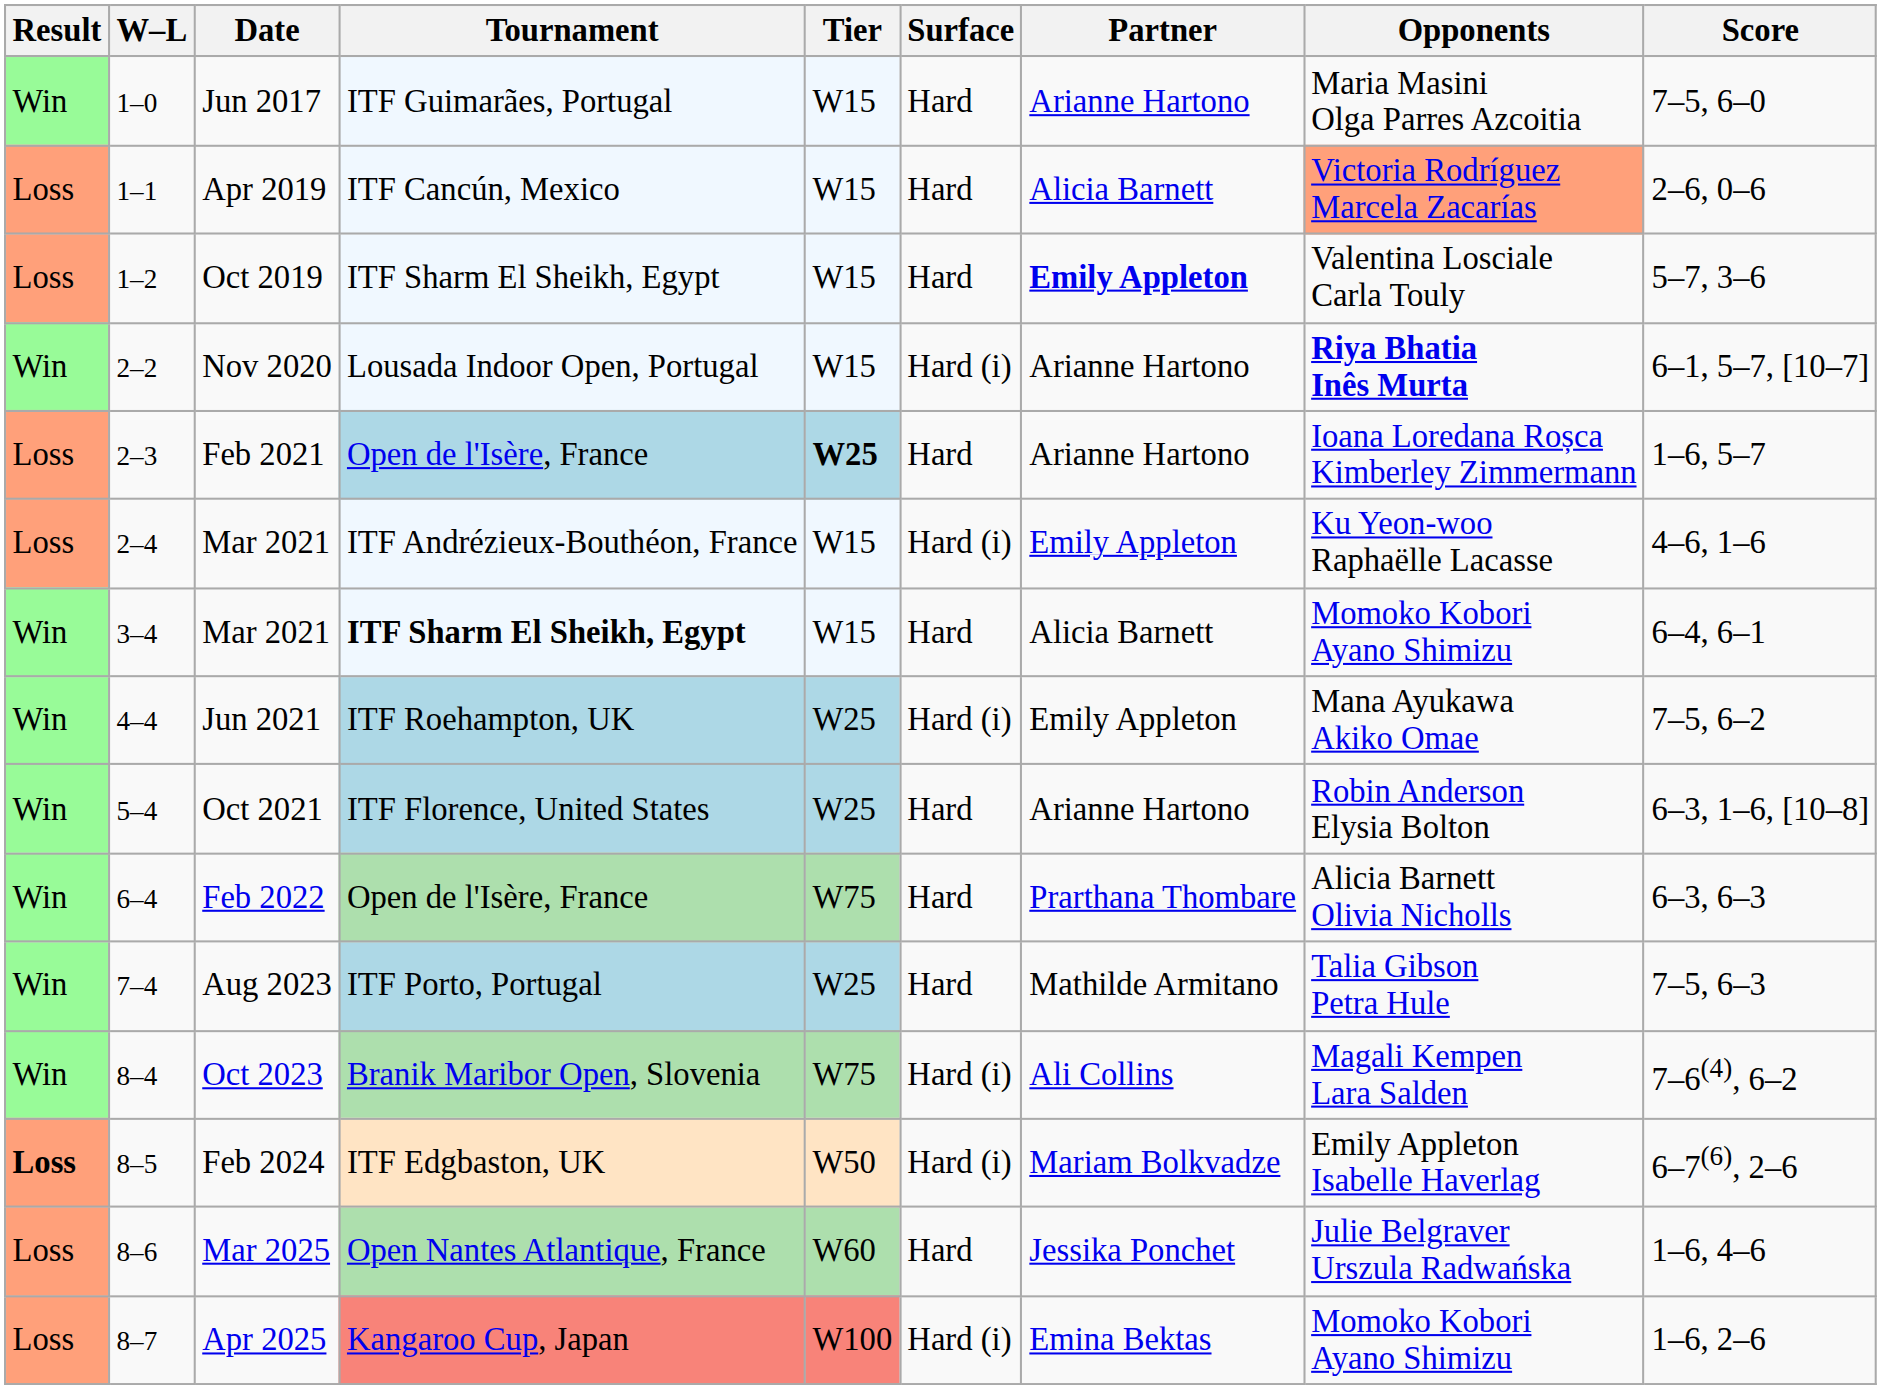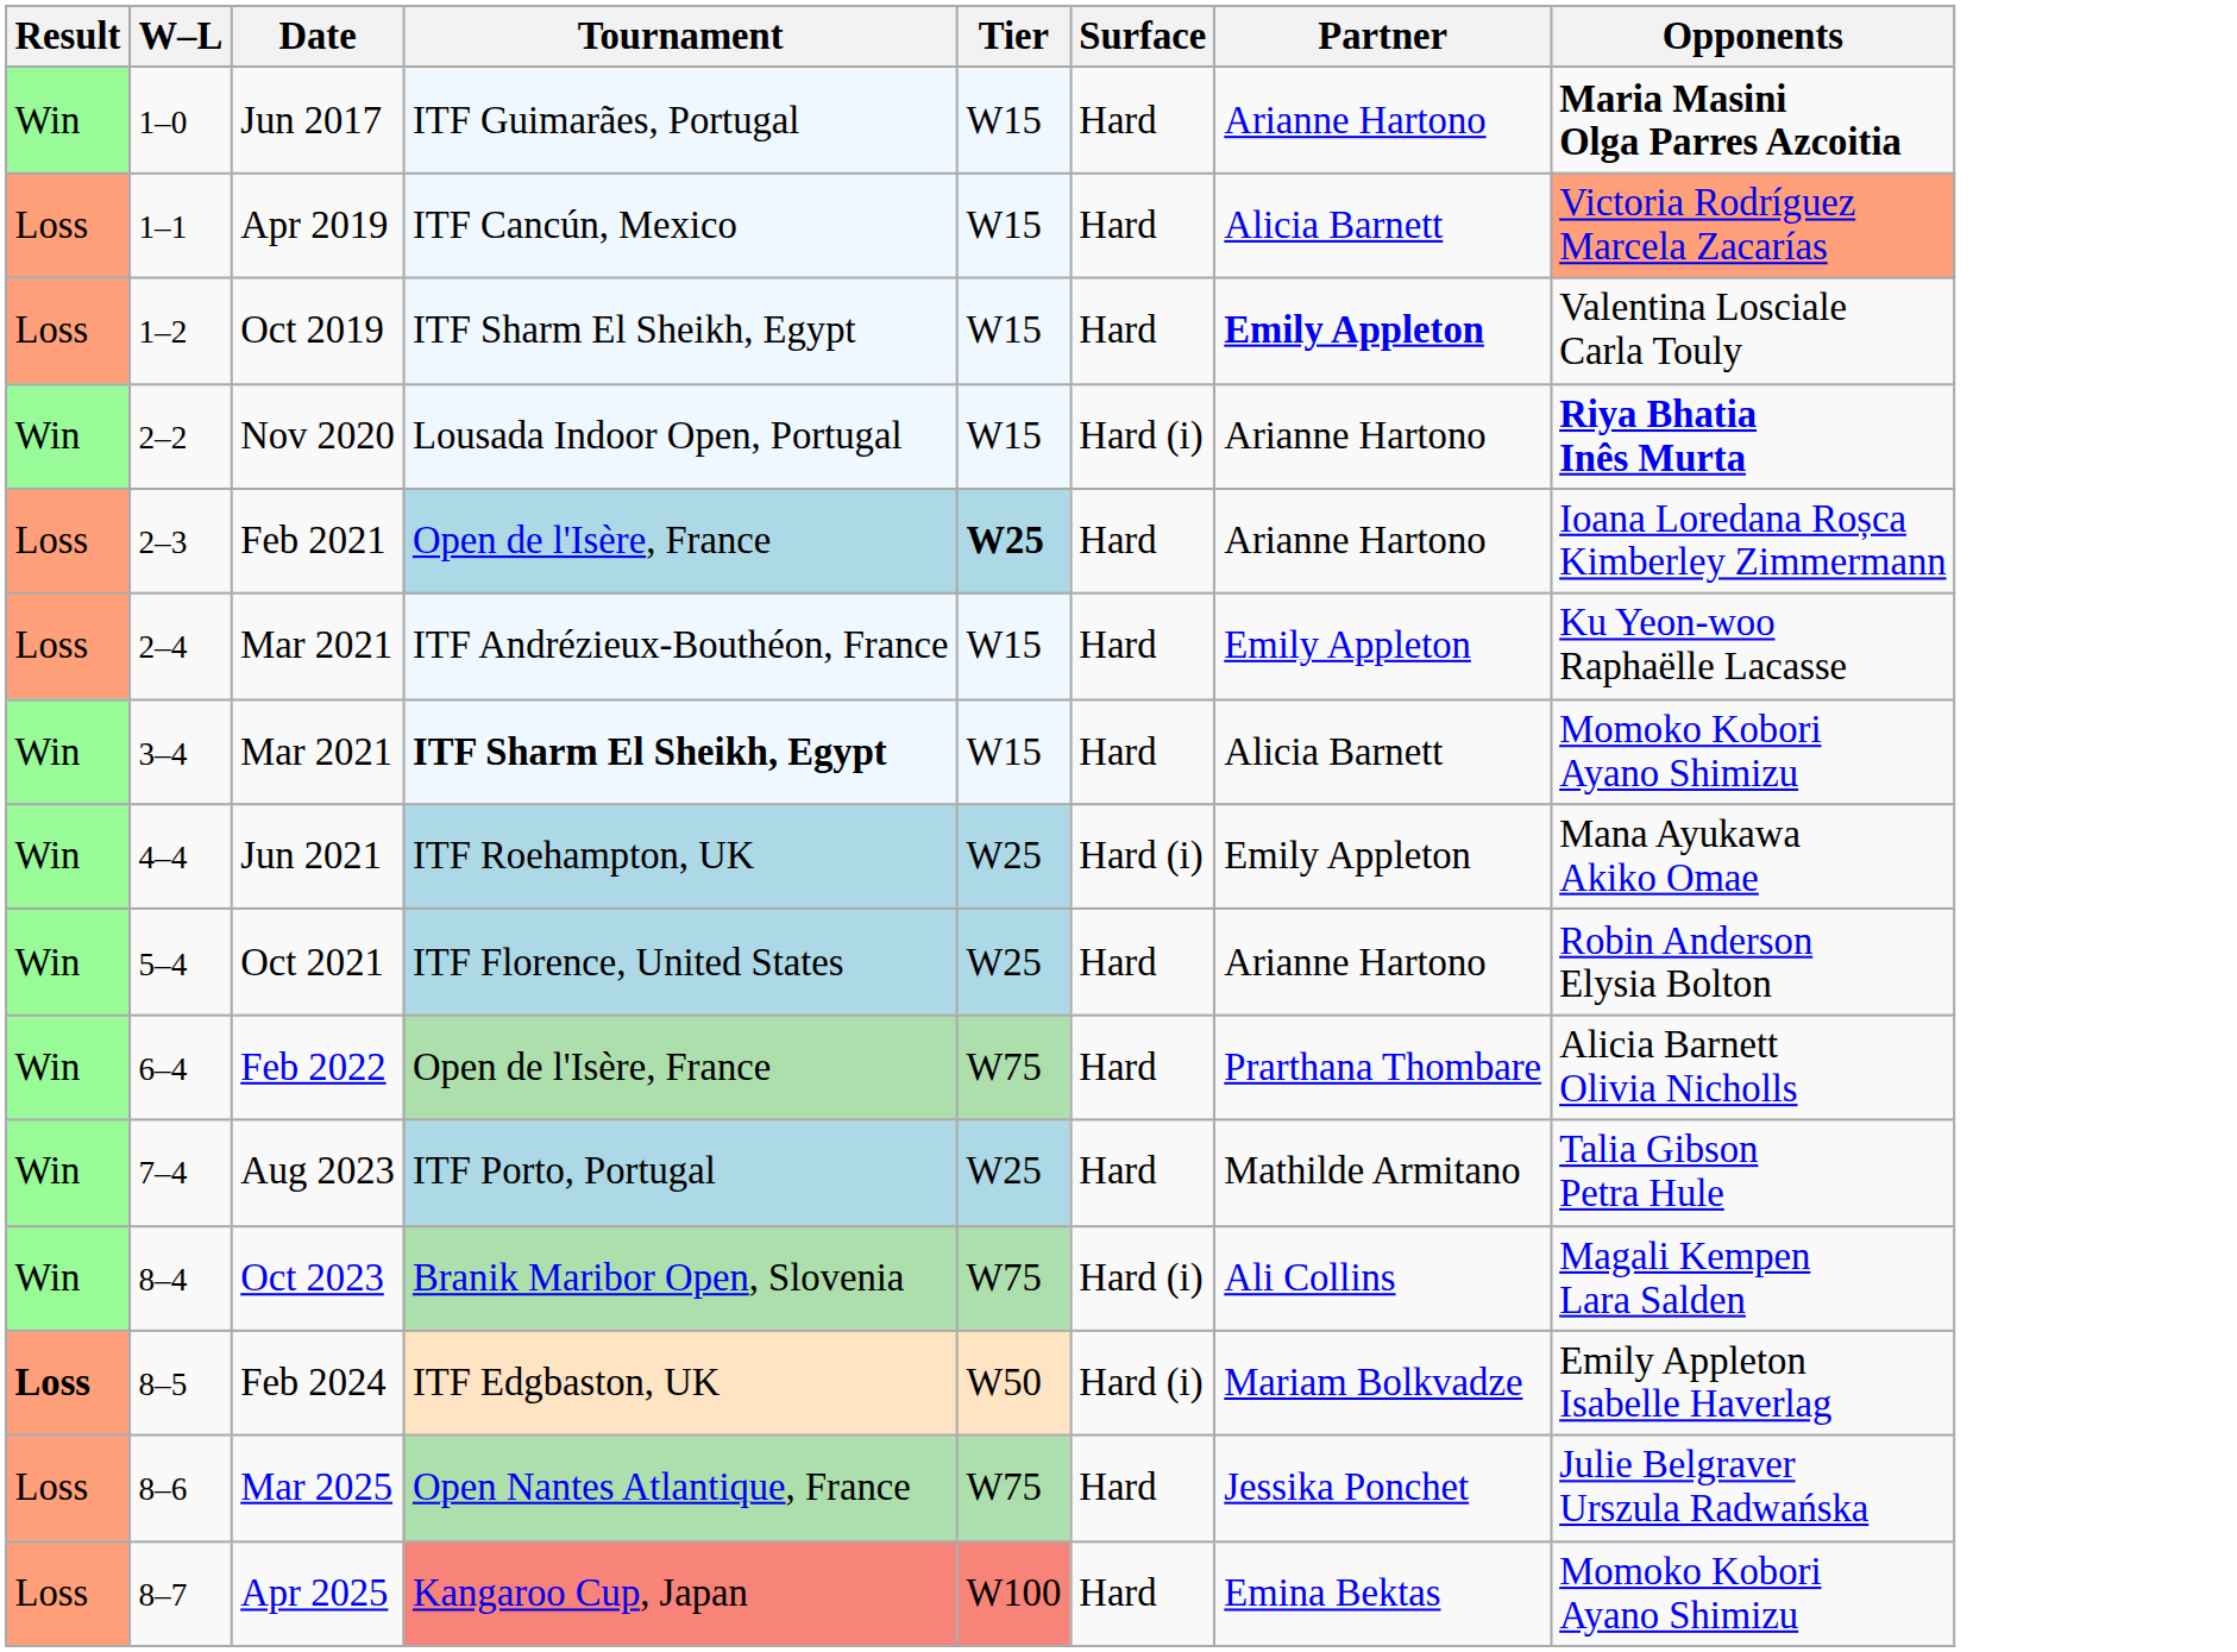 <table class="sortable wikitable">
 <tr>
 <th>Result</th>
 <th class="unsortable">W–L</th>
 <th>Date</th>
 <th>Tournament</th>
 <th>Tier</th>
 <th>Surface</th>
 <th>Partner</th>
 <th>Opponents</th>
-<th class="unsortable">Score</th>
 </tr>
 <tr>
 <td style="background:#98fb98;">Win</td>
 <td><small>1–0</small></td>
 <td>Jun 2017</td>
 <td style="background:#f0f8ff;">ITF Guimarães, Portugal</td>
 <td style="background:#f0f8ff;">W15</td>
 <td>Hard</td>
 <td> <a href='#'>Arianne Hartono</a></td>
-<td> Maria Masini <br>  Olga Parres Azcoitia</td>
-<td>7–5, 6–0</td>
+<td><strong> Maria Masini <br>  Olga Parres Azcoitia</strong></td>
 </tr>
 <tr>
 <td style="background:#ffa07a;">Loss</td>
 <td><small>1–1</small></td>
 <td>Apr 2019</td>
 <td style="background:#f0f8ff;">ITF Cancún, Mexico</td>
 <td style="background:#f0f8ff;">W15</td>
 <td>Hard</td>
 <td> <a href='#'>Alicia Barnett</a></td>
 <td style="background: lightsalmon;"> <a href='#'>Victoria Rodríguez</a> <br>  <a href='#'>Marcela Zacarías</a></td>
-<td>2–6, 0–6</td>
 </tr>
 <tr>
 <td style="background:#ffa07a;">Loss</td>
 <td><small>1–2</small></td>
 <td>Oct 2019</td>
 <td style="background:#f0f8ff;">ITF Sharm El Sheikh, Egypt</td>
 <td style="background:#f0f8ff;">W15</td>
 <td>Hard</td>
 <td><strong> <a href='#'>Emily Appleton</a></strong></td>
 <td> Valentina Losciale <br>  Carla Touly</td>
-<td>5–7, 3–6</td>
 </tr>
 <tr>
 <td style="background:#98fb98;">Win</td>
 <td><small>2–2</small></td>
 <td>Nov 2020</td>
 <td style="background:#f0f8ff;">Lousada Indoor Open, Portugal</td>
 <td style="background:#f0f8ff;">W15</td>
 <td>Hard (i)</td>
 <td> Arianne Hartono</td>
 <td><strong> <a href='#'>Riya Bhatia</a> <br>  <a href='#'>Inês Murta</a></strong></td>
-<td>6–1, 5–7, [10–7]</td>
 </tr>
 <tr>
 <td style="background:#ffa07a;">Loss</td>
 <td><small>2–3</small></td>
 <td>Feb 2021</td>
 <td style="background:lightblue"><a href='#'>Open de l'Isère</a>, France</td>
 <td style="background:lightblue"><strong>W25</strong></td>
 <td>Hard</td>
 <td> Arianne Hartono</td>
 <td> <a href='#'>Ioana Loredana Roșca</a> <br>  <a href='#'>Kimberley Zimmermann</a></td>
-<td>1–6, 5–7</td>
 </tr>
 <tr>
 <td style="background:#ffa07a;">Loss</td>
 <td><small>2–4</small></td>
 <td>Mar 2021</td>
 <td style="background:#f0f8ff;">ITF Andrézieux-Bouthéon, France</td>
 <td style="background:#f0f8ff;">W15</td>
-<td>Hard (i)</td>
+<td>Hard</td>
 <td> <a href='#'>Emily Appleton</a></td>
 <td> <a href='#'>Ku Yeon-woo</a> <br>  Raphaëlle Lacasse</td>
-<td>4–6, 1–6</td>
 </tr>
 <tr>
 <td style="background:#98fb98;">Win</td>
 <td><small>3–4</small></td>
 <td>Mar 2021</td>
 <td style="background:#f0f8ff;"><strong>ITF Sharm El Sheikh, Egypt</strong></td>
 <td style="background:#f0f8ff;">W15</td>
 <td>Hard</td>
 <td> Alicia Barnett</td>
 <td> <a href='#'>Momoko Kobori</a> <br>  <a href='#'>Ayano Shimizu</a></td>
-<td>6–4, 6–1</td>
 </tr>
 <tr>
 <td style="background:#98fb98;">Win</td>
 <td><small>4–4</small></td>
 <td>Jun 2021</td>
 <td style="background:lightblue">ITF Roehampton, UK</td>
 <td style="background:lightblue">W25</td>
 <td>Hard (i)</td>
 <td> Emily Appleton</td>
 <td> Mana Ayukawa <br>  <a href='#'>Akiko Omae</a></td>
-<td>7–5, 6–2</td>
 </tr>
 <tr>
 <td style="background:#98fb98;">Win</td>
 <td><small>5–4</small></td>
 <td>Oct 2021</td>
 <td style="background:lightblue">ITF Florence, United States</td>
 <td style="background:lightblue">W25</td>
 <td>Hard</td>
 <td> Arianne Hartono</td>
 <td> <a href='#'>Robin Anderson</a> <br>  Elysia Bolton</td>
-<td>6–3, 1–6, [10–8]</td>
 </tr>
 <tr>
 <td style="background:#98fb98;">Win</td>
 <td><small>6–4</small></td>
 <td><a href='#'>Feb 2022</a></td>
 <td style="background:#addfad;">Open de l'Isère, France</td>
 <td style="background:#addfad;">W75</td>
 <td>Hard</td>
 <td> <a href='#'>Prarthana Thombare</a></td>
 <td> Alicia Barnett <br>  <a href='#'>Olivia Nicholls</a></td>
-<td>6–3, 6–3</td>
 </tr>
 <tr>
 <td style="background:#98fb98;">Win</td>
 <td><small>7–4</small></td>
 <td>Aug 2023</td>
 <td style="background:lightblue">ITF Porto, Portugal</td>
 <td style="background:lightblue">W25</td>
 <td>Hard</td>
 <td> Mathilde Armitano</td>
 <td> <a href='#'>Talia Gibson</a> <br>  <a href='#'>Petra Hule</a></td>
-<td>7–5, 6–3</td>
 </tr>
 <tr>
 <td style="background:#98fb98;">Win</td>
 <td><small>8–4</small></td>
 <td><a href='#'>Oct 2023</a></td>
 <td style="background:#addfad;"><a href='#'>Branik Maribor Open</a>, Slovenia</td>
 <td style="background:#addfad;">W75</td>
 <td>Hard (i)</td>
 <td> <a href='#'>Ali Collins</a></td>
 <td> <a href='#'>Magali Kempen</a> <br>  <a href='#'>Lara Salden</a></td>
-<td>7–6<sup>(4)</sup>, 6–2</td>
 </tr>
 <tr>
 <td style="background:#ffa07a;"><strong>Loss</strong></td>
 <td><small>8–5</small></td>
 <td>Feb 2024</td>
 <td style="background:#ffe4c4;">ITF Edgbaston, UK</td>
 <td style="background:#ffe4c4;">W50</td>
 <td>Hard (i)</td>
 <td> <a href='#'>Mariam Bolkvadze</a></td>
 <td> Emily Appleton <br>  <a href='#'>Isabelle Haverlag</a></td>
-<td>6–7<sup>(6)</sup>, 2–6</td>
 </tr>
 <tr>
 <td style="background:#ffa07a;">Loss</td>
 <td><small>8–6</small></td>
 <td><a href='#'>Mar 2025</a></td>
 <td style="background:#addfad;"><a href='#'>Open Nantes Atlantique</a>, France</td>
-<td style="background:#addfad;">W60</td>
+<td style="background:#addfad;">W75</td>
 <td>Hard</td>
 <td> <a href='#'>Jessika Ponchet</a></td>
 <td> <a href='#'>Julie Belgraver</a> <br>  <a href='#'>Urszula Radwańska</a></td>
-<td>1–6, 4–6</td>
 </tr>
 <tr>
 <td style="background:#ffa07a;">Loss</td>
 <td><small>8–7</small></td>
 <td><a href='#'>Apr 2025</a></td>
 <td style="background:#f88379;"><a href='#'>Kangaroo Cup</a>, Japan</td>
 <td style="background:#f88379;">W100</td>
-<td>Hard (i)</td>
+<td>Hard</td>
 <td> <a href='#'>Emina Bektas</a></td>
 <td> <a href='#'>Momoko Kobori</a> <br>  <a href='#'>Ayano Shimizu</a></td>
-<td>1–6, 2–6</td>
 </tr>
 </table>
